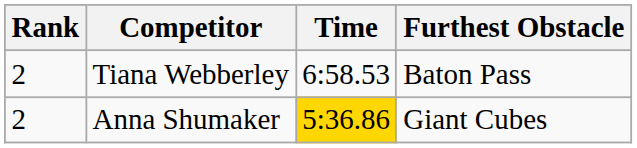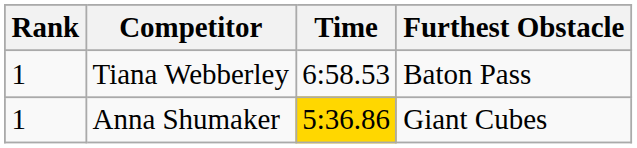 <table class="wikitable sortable mw-collapsible">
 <tr>
 <th>Rank</th>
 <th>Competitor</th>
 <th>Time</th>
 <th>Furthest Obstacle</th>
 </tr>
 <tr>
-<td>2</td>
+<td>1</td>
 <td>Tiana Webberley</td>
 <td>6:58.53</td>
 <td>Baton Pass</td>
 </tr>
 <tr>
-<td>2</td>
+<td>1</td>
 <td>Anna Shumaker</td>
 <td style="background: gold;">5:36.86</td>
 <td>Giant Cubes</td>
 </tr>
 </table>
